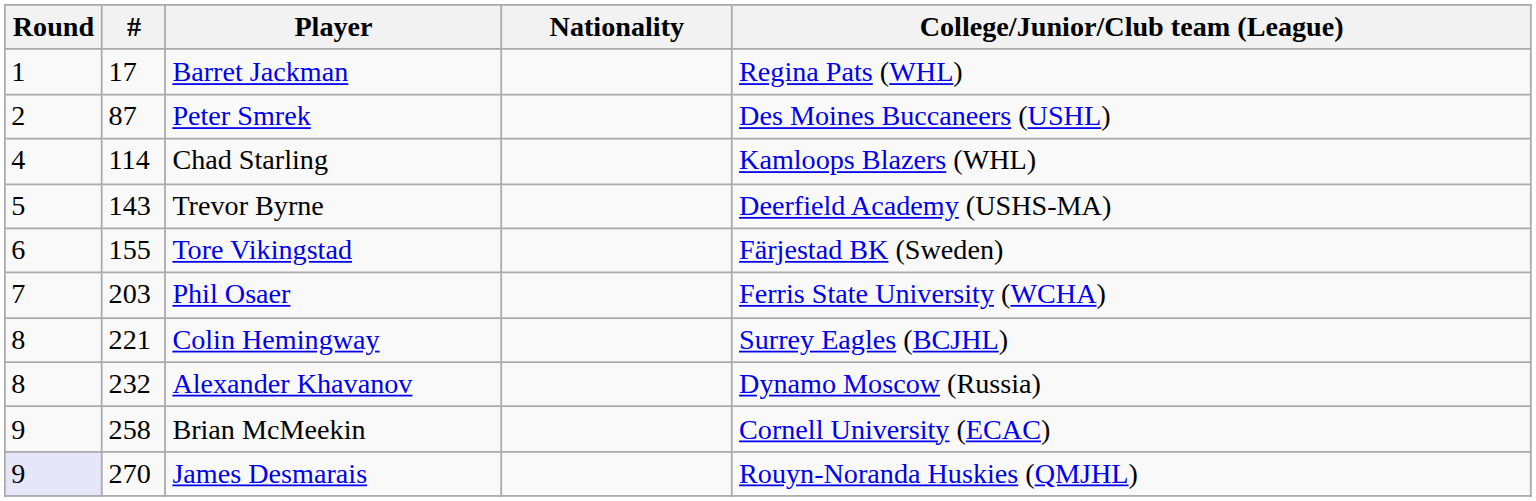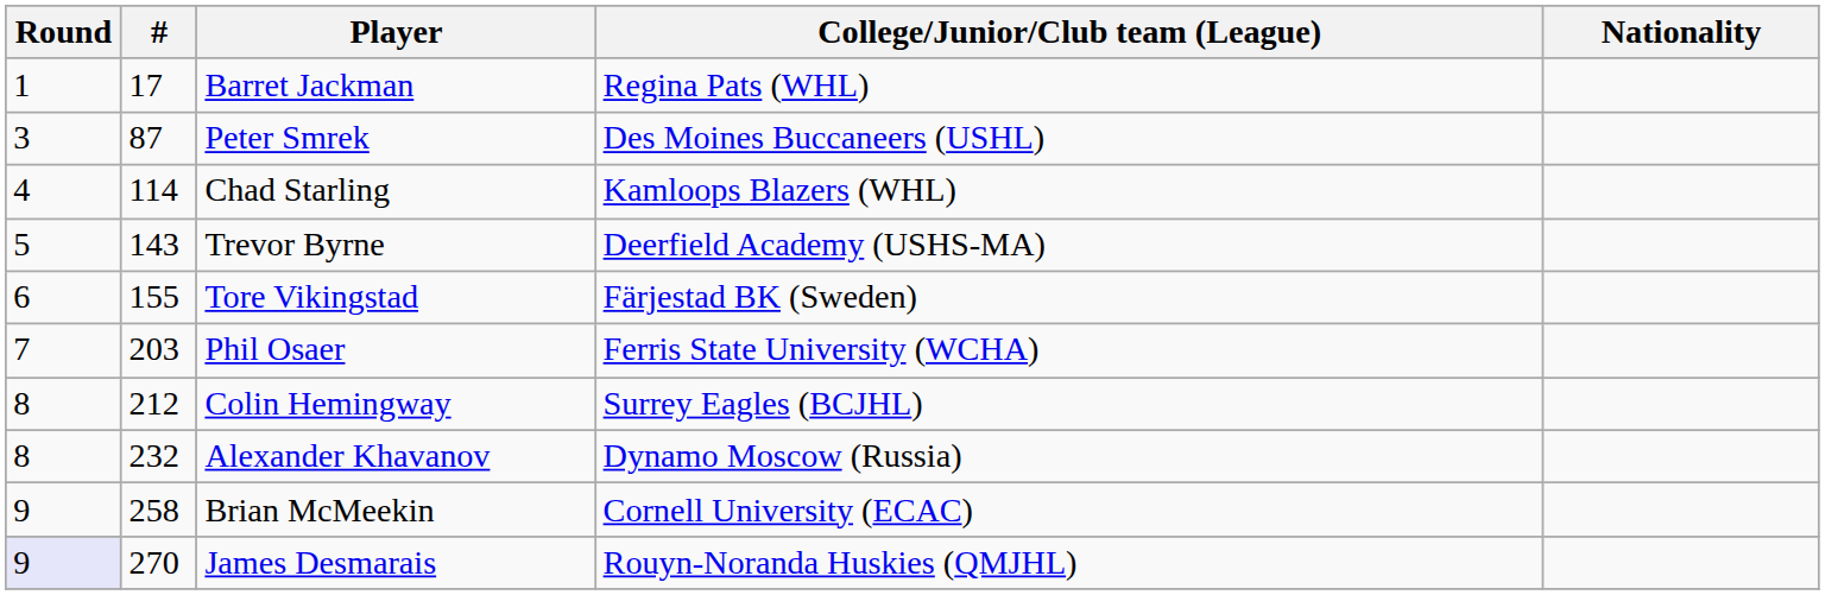 <table class="wikitable">
 <tr align="center">
 <th bgcolor="#DDDDFF" width="4.0%">Round</th>
 <th bgcolor="#DDDDFF" width="4.0%">#</th>
 <th bgcolor="#DDDDFF" width="21.0%">Player</th>
+<th bgcolor="#DDDDFF" width="50.0%">College/Junior/Club team (League)</th>
 <th bgcolor="#DDDDFF" width="14.5%">Nationality</th>
-<th bgcolor="#DDDDFF" width="50.0%">College/Junior/Club team (League)</th>
 </tr>
 <tr>
 <td>1</td>
 <td>17</td>
 <td><a href='#'>Barret Jackman</a></td>
+<td><a href='#'>Regina Pats</a> (<a href='#'>WHL</a>)</td>
 <td></td>
-<td><a href='#'>Regina Pats</a> (<a href='#'>WHL</a>)</td>
 </tr>
 <tr>
-<td>2</td>
+<td>3</td>
 <td>87</td>
 <td><a href='#'>Peter Smrek</a></td>
+<td><a href='#'>Des Moines Buccaneers</a> (<a href='#'>USHL</a>)</td>
 <td></td>
-<td><a href='#'>Des Moines Buccaneers</a> (<a href='#'>USHL</a>)</td>
 </tr>
 <tr>
 <td>4</td>
 <td>114</td>
 <td>Chad Starling</td>
+<td><a href='#'>Kamloops Blazers</a> (WHL)</td>
 <td></td>
-<td><a href='#'>Kamloops Blazers</a> (WHL)</td>
 </tr>
 <tr>
 <td>5</td>
 <td>143</td>
 <td>Trevor Byrne</td>
+<td><a href='#'>Deerfield Academy</a> (USHS-MA)</td>
 <td></td>
-<td><a href='#'>Deerfield Academy</a> (USHS-MA)</td>
 </tr>
 <tr>
 <td>6</td>
 <td>155</td>
 <td><a href='#'>Tore Vikingstad</a></td>
+<td><a href='#'>Färjestad BK</a> (Sweden)</td>
 <td></td>
-<td><a href='#'>Färjestad BK</a> (Sweden)</td>
 </tr>
 <tr>
 <td>7</td>
 <td>203</td>
 <td><a href='#'>Phil Osaer</a></td>
+<td><a href='#'>Ferris State University</a> (<a href='#'>WCHA</a>)</td>
 <td></td>
-<td><a href='#'>Ferris State University</a> (<a href='#'>WCHA</a>)</td>
 </tr>
 <tr>
 <td>8</td>
-<td>221</td>
+<td>212</td>
 <td><a href='#'>Colin Hemingway</a></td>
+<td><a href='#'>Surrey Eagles</a> (<a href='#'>BCJHL</a>)</td>
 <td></td>
-<td><a href='#'>Surrey Eagles</a> (<a href='#'>BCJHL</a>)</td>
 </tr>
 <tr>
 <td>8</td>
 <td>232</td>
 <td><a href='#'>Alexander Khavanov</a></td>
+<td><a href='#'>Dynamo Moscow</a> (Russia)</td>
 <td></td>
-<td><a href='#'>Dynamo Moscow</a> (Russia)</td>
 </tr>
 <tr>
 <td>9</td>
 <td>258</td>
 <td>Brian McMeekin</td>
+<td><a href='#'>Cornell University</a> (<a href='#'>ECAC</a>)</td>
 <td></td>
-<td><a href='#'>Cornell University</a> (<a href='#'>ECAC</a>)</td>
 </tr>
 <tr>
 <td style="background: lavender;">9</td>
 <td>270</td>
 <td><a href='#'>James Desmarais</a></td>
+<td><a href='#'>Rouyn-Noranda Huskies</a> (<a href='#'>QMJHL</a>)</td>
 <td></td>
-<td><a href='#'>Rouyn-Noranda Huskies</a> (<a href='#'>QMJHL</a>)</td>
 </tr>
 </table>
